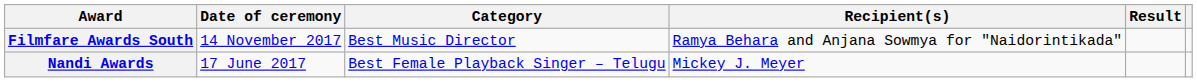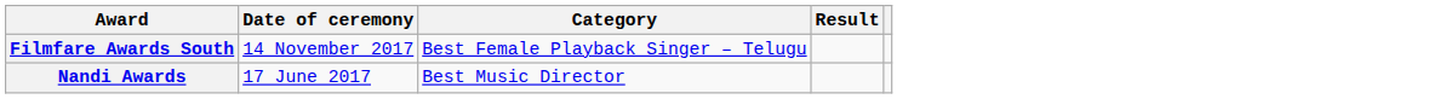 <table class="wikitable plainrowheaders sortable">
 <tr>
 <th scope="col">Award</th>
 <th scope="col">Date of ceremony</th>
 <th scope="col">Category</th>
-<th scope="col">Recipient(s)</th>
 <th scope="col" class="unsortable">Result</th>
 <th scope="col" class="unsortable"></th>
 </tr>
 <tr>
 <th scope="row"><a href='#'>Filmfare Awards South</a></th>
 <td><a href='#'>14 November 2017</a></td>
-<td><a href='#'>Best Music Director</a></td>
-<td><a href='#'>Ramya Behara</a> and Anjana Sowmya for "Naidorintikada"</td>
+<td><a href='#'>Best Female Playback Singer – Telugu</a></td>
 <td></td>
 <td style="text-align:center;"></td>
 </tr>
 <tr>
 <th scope="row"><a href='#'>Nandi Awards</a></th>
 <td><a href='#'>17 June 2017</a></td>
-<td><a href='#'>Best Female Playback Singer – Telugu</a></td>
-<td><a href='#'>Mickey J. Meyer</a></td>
+<td><a href='#'>Best Music Director</a></td>
 <td></td>
 <td style="text-align:center;"></td>
 </tr>
 </table>
